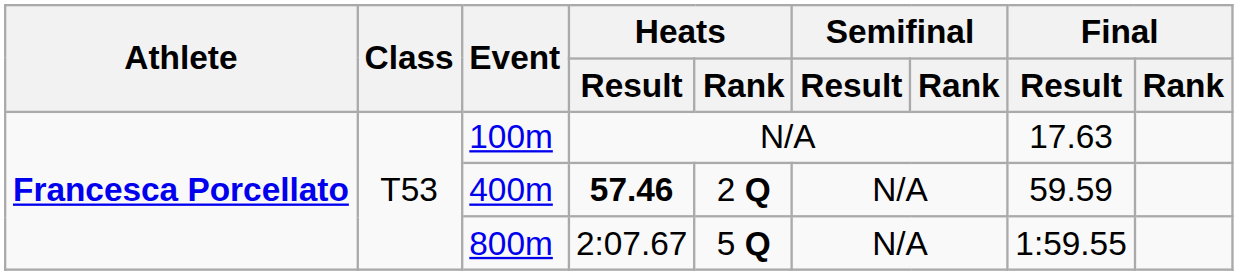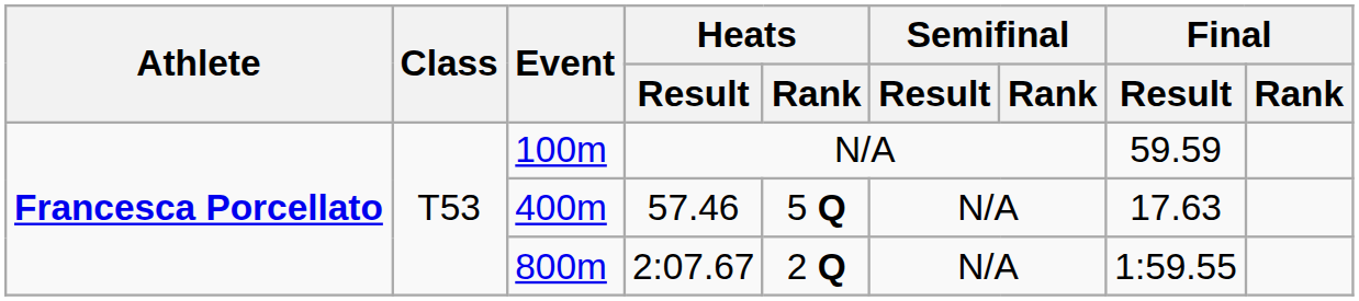 <table class=wikitable style="font-size:90%">
 <tr>
 <th rowspan="2">Athlete</th>
 <th rowspan="2">Class</th>
 <th rowspan="2">Event</th>
 <th colspan="2">Heats</th>
 <th colspan="2">Semifinal</th>
 <th colspan="3">Final</th>
 </tr>
 <tr>
 <th>Result</th>
 <th>Rank</th>
 <th>Result</th>
 <th>Rank</th>
 <th>Result</th>
 <th>Rank</th>
 </tr>
 <tr>
 <td rowspan="3"><strong><a href='#'>Francesca Porcellato</a></strong></td>
 <td rowspan="3" style="text-align:center;">T53</td>
 <td><a href='#'>100m</a></td>
 <td style="text-align:center;" colspan="4">N/A</td>
-<td style="text-align:center;">17.63</td>
+<td style="text-align:center;">59.59</td>
 <td style="text-align:center;"></td>
 </tr>
 <tr>
 <td><a href='#'>400m</a></td>
-<td style="text-align:center;"><strong>57.46</strong></td>
-<td style="text-align:center;">2 <strong>Q</strong></td>
+<td style="text-align:center;">57.46</td>
+<td style="text-align:center;">5 <strong>Q</strong></td>
 <td style="text-align:center;" colspan="2">N/A</td>
-<td style="text-align:center;">59.59</td>
+<td style="text-align:center;">17.63</td>
 <td style="text-align:center;"></td>
 </tr>
 <tr>
 <td><a href='#'>800m</a></td>
 <td style="text-align:center;">2:07.67</td>
-<td style="text-align:center;">5 <strong>Q</strong></td>
+<td style="text-align:center;">2 <strong>Q</strong></td>
 <td style="text-align:center;" colspan="2">N/A</td>
 <td style="text-align:center;">1:59.55</td>
 <td style="text-align:center;"></td>
 </tr>
 </table>
